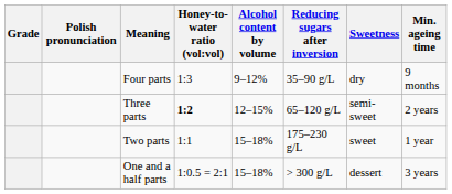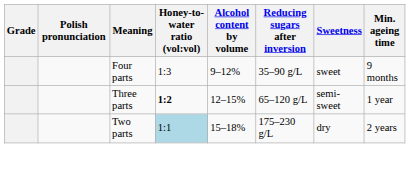 <table class="wikitable">
 <tr>
 <th scope="col">Grade</th>
 <th scope="col">Polish pronunciation</th>
 <th scope="col">Meaning</th>
 <th scope="col">Honey-to-water ratio (vol:vol)</th>
 <th scope="col"><a href='#'>Alcohol content</a> by volume</th>
 <th scope="col"><a href='#'>Reducing sugars</a> after <a href='#'>inversion</a></th>
 <th scope="col"><a href='#'>Sweetness</a></th>
 <th scope="col">Min. ageing time</th>
 </tr>
 <tr>
 <th scope="row"></th>
 <td></td>
 <td>Four parts</td>
 <td>1:3</td>
 <td>9–12%</td>
 <td>35–90 g/L</td>
-<td>dry</td>
+<td>sweet</td>
 <td>9 months</td>
 </tr>
 <tr>
 <th scope="row"></th>
 <td></td>
 <td>Three parts</td>
 <td><strong>1:2</strong></td>
 <td>12–15%</td>
 <td>65–120 g/L</td>
 <td>semi-sweet</td>
-<td>2 years</td>
+<td>1 year</td>
 </tr>
 <tr>
 <th scope="row"></th>
 <td></td>
 <td>Two parts</td>
-<td>1:1</td>
+<td style="background: lightblue;">1:1</td>
 <td>15–18%</td>
 <td>175–230 g/L</td>
-<td>sweet</td>
-<td>1 year</td>
-</tr>
-<tr>
-<th scope="row"></th>
-<td></td>
-<td>One and a half parts</td>
-<td>1:0.5 = 2:1</td>
-<td>15–18%</td>
-<td>> 300 g/L</td>
-<td>dessert</td>
-<td>3 years</td>
+<td>dry</td>
+<td>2 years</td>
 </tr>
 </table>
